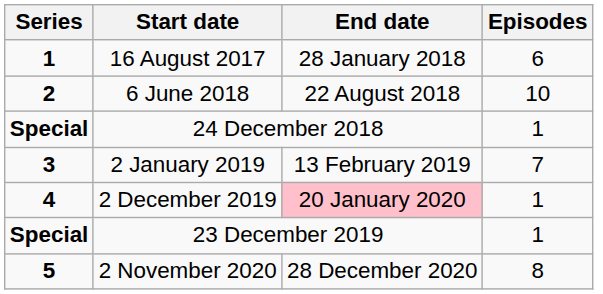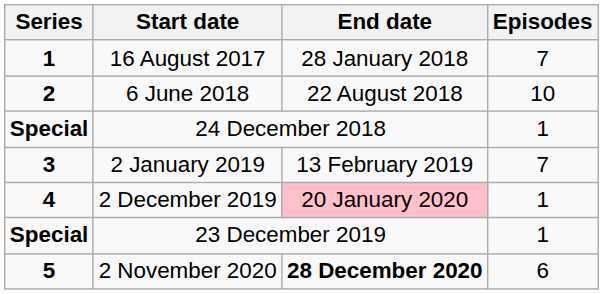 <table class="wikitable" style="text-align:center;">
 <tr>
 <th>Series</th>
 <th>Start date</th>
 <th>End date</th>
 <th>Episodes</th>
 </tr>
 <tr>
 <td><strong>1</strong></td>
 <td>16 August 2017</td>
 <td>28 January 2018</td>
-<td>6</td>
+<td>7</td>
 </tr>
 <tr>
 <td><strong>2</strong></td>
 <td>6 June 2018</td>
 <td>22 August 2018</td>
 <td>10</td>
 </tr>
 <tr>
 <td><strong>Special</strong></td>
 <td colspan="2">24 December 2018</td>
 <td>1</td>
 </tr>
 <tr>
 <td><strong>3</strong></td>
 <td>2 January 2019</td>
 <td>13 February 2019</td>
 <td>7</td>
 </tr>
 <tr>
 <td><strong>4</strong></td>
 <td>2 December 2019</td>
 <td style="background: pink;">20 January 2020</td>
 <td>1</td>
 </tr>
 <tr>
 <td><strong>Special</strong></td>
 <td colspan="2">23 December 2019</td>
 <td>1</td>
 </tr>
 <tr>
 <td><strong>5</strong></td>
 <td>2 November 2020</td>
-<td>28 December 2020</td>
-<td>8</td>
+<td><strong>28 December 2020</strong></td>
+<td>6</td>
 </tr>
 </table>
